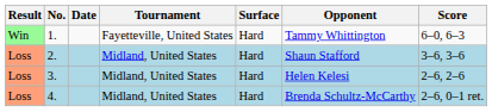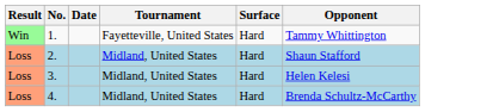 <table class="sortable wikitable" style="font-size:97%;">
 <tr>
 <th>Result</th>
 <th>No.</th>
 <th>Date</th>
 <th>Tournament</th>
 <th>Surface</th>
 <th>Opponent</th>
-<th class="unsortable">Score</th>
 </tr>
 <tr>
 <td style="background:#98fb98;">Win</td>
 <td>1.</td>
 <td></td>
 <td>Fayetteville, United States</td>
 <td>Hard</td>
 <td> <a href='#'>Tammy Whittington</a></td>
-<td>6–0, 6–3</td>
 </tr>
 <tr style="background:lightblue;">
 <td style="background:#ffa07a;">Loss</td>
 <td>2.</td>
 <td></td>
 <td><a href='#'>Midland</a>, United States</td>
 <td>Hard</td>
 <td> <a href='#'>Shaun Stafford</a></td>
-<td>3–6, 3–6</td>
 </tr>
 <tr style="background:lightblue;">
 <td style="background:#ffa07a;">Loss</td>
 <td>3.</td>
 <td></td>
 <td>Midland, United States</td>
 <td>Hard</td>
 <td> <a href='#'>Helen Kelesi</a></td>
-<td>2–6, 2–6</td>
 </tr>
 <tr style="background:lightblue;">
 <td style="background:#ffa07a;">Loss</td>
 <td>4.</td>
 <td></td>
 <td>Midland, United States</td>
 <td>Hard</td>
 <td> <a href='#'>Brenda Schultz-McCarthy</a></td>
-<td>2–6, 0–1 ret.</td>
 </tr>
 </table>
